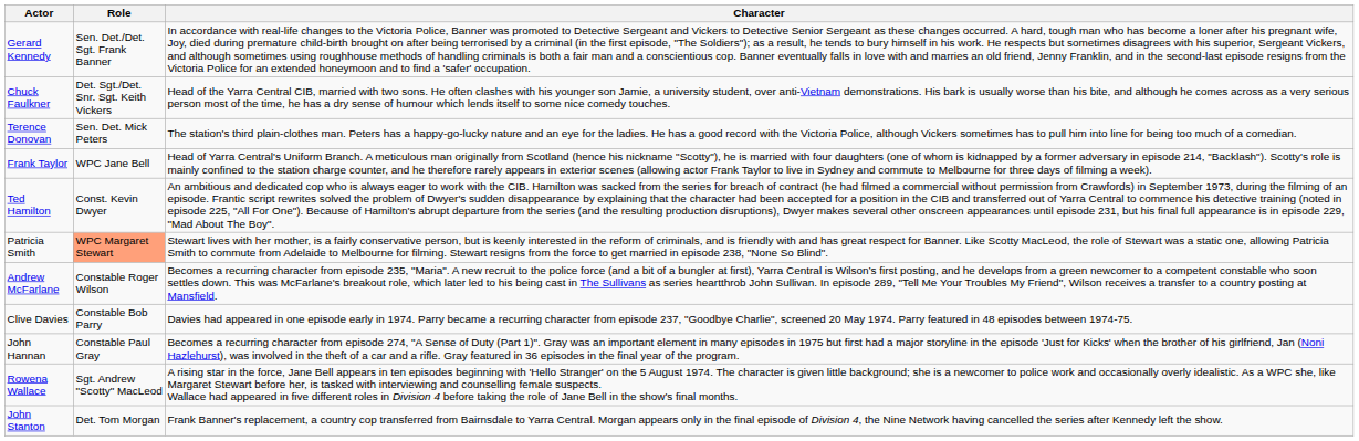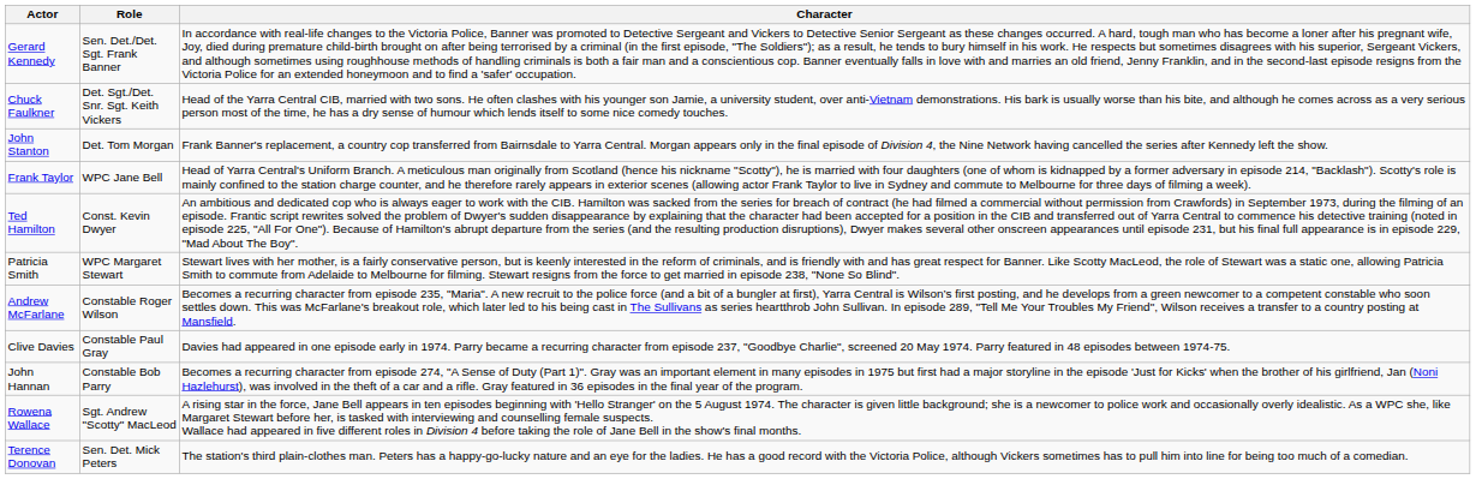 <table class="wikitable">
 <tr>
 <th>Actor</th>
 <th>Role</th>
 <th>Character</th>
 </tr>
 <tr>
 <td><a href='#'>Gerard Kennedy</a></td>
 <td>Sen. Det./Det. Sgt. Frank Banner</td>
 <td>In accordance with real-life changes to the Victoria Police, Banner was promoted to Detective Sergeant and Vickers to Detective Senior Sergeant as these changes occurred. A hard, tough man who has become a loner after his pregnant wife, Joy, died during premature child-birth brought on after being terrorised by a criminal (in the first episode, "The Soldiers"); as a result, he tends to bury himself in his work. He respects but sometimes disagrees with his superior, Sergeant Vickers, and although sometimes using roughhouse methods of handling criminals is both a fair man and a conscientious cop. Banner eventually falls in love with and marries an old friend, Jenny Franklin, and in the second-last episode resigns from the Victoria Police for an extended honeymoon and to find a 'safer' occupation.</td>
 </tr>
 <tr>
 <td><a href='#'>Chuck Faulkner</a></td>
 <td>Det. Sgt./Det. Snr. Sgt. Keith Vickers</td>
 <td>Head of the Yarra Central CIB, married with two sons. He often clashes with his younger son Jamie, a university student, over anti-<a href='#'>Vietnam</a> demonstrations. His bark is usually worse than his bite, and although he comes across as a very serious person most of the time, he has a dry sense of humour which lends itself to some nice comedy touches.</td>
 </tr>
 <tr>
-<td><a href='#'>Terence Donovan</a></td>
-<td>Sen. Det. Mick Peters</td>
-<td>The station's third plain-clothes man. Peters has a happy-go-lucky nature and an eye for the ladies. He has a good record with the Victoria Police, although Vickers sometimes has to pull him into line for being too much of a comedian.</td>
+<td><a href='#'>John Stanton</a></td>
+<td>Det. Tom Morgan</td>
+<td>Frank Banner's replacement, a country cop transferred from Bairnsdale to Yarra Central.  Morgan appears only in the final episode of <em>Division 4</em>, the Nine Network having cancelled the series after Kennedy left the show.</td>
 </tr>
 <tr>
 <td><a href='#'>Frank Taylor</a></td>
 <td>WPC Jane Bell</td>
 <td>Head of Yarra Central's Uniform Branch.  A meticulous man originally from Scotland (hence his nickname "Scotty"), he is married with four daughters (one of whom is kidnapped by a former adversary in episode 214, "Backlash"). Scotty's role is mainly confined to the station charge counter, and he therefore rarely appears in exterior scenes (allowing actor Frank Taylor to live in Sydney and commute to Melbourne for three days of filming a week).</td>
 </tr>
 <tr>
 <td><a href='#'>Ted Hamilton</a></td>
 <td>Const. Kevin Dwyer</td>
 <td>An ambitious and dedicated cop who is always eager to work with the CIB.  Hamilton was sacked from the series for breach of contract (he had filmed a commercial without permission from Crawfords) in September 1973, during the filming of an episode.  Frantic script rewrites solved the problem of Dwyer's sudden disappearance by explaining that the character had been accepted for a position in the CIB and transferred out of Yarra Central to commence his detective training (noted in episode 225, "All For One"). Because of Hamilton's abrupt departure from the series (and the resulting production disruptions), Dwyer makes several other onscreen appearances until episode 231, but his final full appearance is in episode 229, "Mad About The Boy".</td>
 </tr>
 <tr>
 <td>Patricia Smith</td>
-<td style="background: lightsalmon;">WPC Margaret Stewart</td>
+<td>WPC Margaret Stewart</td>
 <td>Stewart lives with her mother, is a fairly conservative person, but is keenly interested in the reform of criminals, and is friendly with and has great respect for Banner.  Like Scotty MacLeod, the role of Stewart was a static one, allowing Patricia Smith to commute from Adelaide to Melbourne for filming.  Stewart resigns from the force to get married in episode 238, "None So Blind".</td>
 </tr>
 <tr>
 <td><a href='#'>Andrew McFarlane</a></td>
 <td>Constable Roger Wilson</td>
 <td>Becomes a recurring character from episode 235, "Maria".  A new recruit to the police force (and a bit of a bungler at first), Yarra Central is Wilson’s first posting, and he develops from a green newcomer to a competent constable who soon settles down.  This was McFarlane's breakout role, which later led to his being cast in <a href='#'>The Sullivans</a> as series heartthrob John Sullivan.  In episode 289, "Tell Me Your Troubles My Friend", Wilson receives a transfer to a country posting at <a href='#'>Mansfield</a>.</td>
 </tr>
 <tr>
 <td>Clive Davies</td>
-<td>Constable Bob Parry</td>
+<td>Constable Paul Gray</td>
 <td>Davies had appeared in one episode early in 1974. Parry became a recurring character from episode 237, "Goodbye Charlie", screened 20 May 1974. Parry featured in 48 episodes between 1974-75.</td>
 </tr>
 <tr>
 <td>John Hannan</td>
-<td>Constable Paul Gray</td>
+<td>Constable Bob Parry</td>
 <td>Becomes a recurring character from episode 274, "A Sense of Duty (Part 1)". Gray was an important element in many episodes in 1975 but first had a major storyline in the episode 'Just for Kicks' when the brother of his girlfriend, Jan (<a href='#'>Noni Hazlehurst</a>), was involved in the theft of a car and a rifle. Gray featured in 36 episodes in the final year of the program.</td>
 </tr>
 <tr>
 <td><a href='#'>Rowena Wallace</a></td>
 <td>Sgt. Andrew "Scotty" MacLeod</td>
 <td>A rising star in the force, Jane Bell appears in ten episodes beginning with 'Hello Stranger' on the 5 August 1974. The character is given little background; she is a newcomer to police work and occasionally overly idealistic. As a WPC she, like Margaret Stewart before her, is tasked with interviewing and counselling female suspects.<br>Wallace had appeared in five different roles in <em>Division 4</em> before taking the role of Jane Bell in the show's final months.</td>
 </tr>
 <tr>
-<td><a href='#'>John Stanton</a></td>
-<td>Det. Tom Morgan</td>
-<td>Frank Banner's replacement, a country cop transferred from Bairnsdale to Yarra Central.  Morgan appears only in the final episode of <em>Division 4</em>, the Nine Network having cancelled the series after Kennedy left the show.</td>
+<td><a href='#'>Terence Donovan</a></td>
+<td>Sen. Det. Mick Peters</td>
+<td>The station's third plain-clothes man. Peters has a happy-go-lucky nature and an eye for the ladies. He has a good record with the Victoria Police, although Vickers sometimes has to pull him into line for being too much of a comedian.</td>
 </tr>
 </table>
